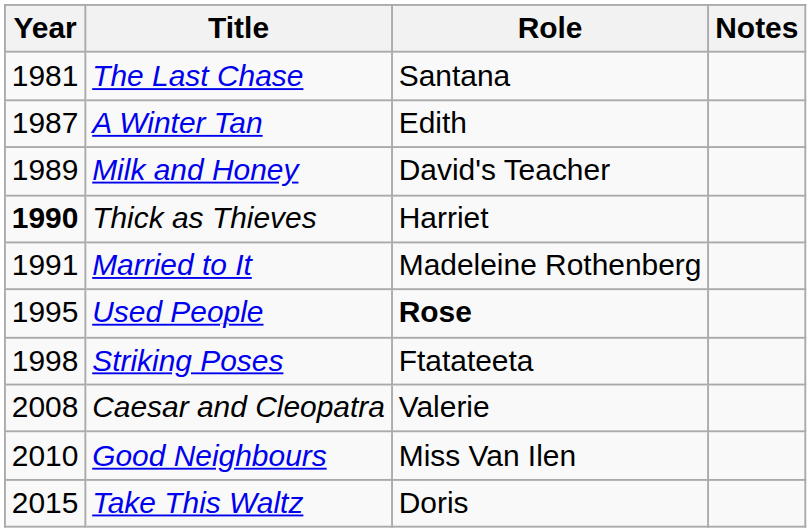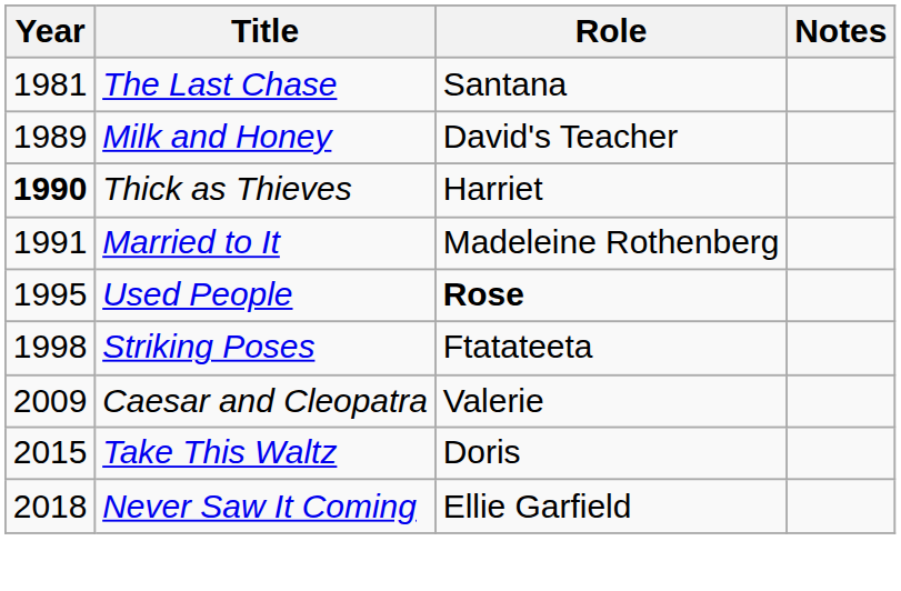 <table class="wikitable sortable">
 <tr>
 <th>Year</th>
 <th>Title</th>
 <th>Role</th>
 <th class="unsortable">Notes</th>
 </tr>
 <tr>
 <td>1981</td>
 <td data-sort-value="Last Chase, The"><em><a href='#'>The Last Chase</a></em></td>
 <td>Santana</td>
-<td></td>
-</tr>
-<tr>
-<td>1987</td>
-<td data-sort-value="Winter Tan, A"><em><a href='#'>A Winter Tan</a></em></td>
-<td>Edith</td>
 <td></td>
 </tr>
 <tr>
 <td>1989</td>
 <td><a href='#'><em>Milk and Honey</em></a></td>
 <td>David's Teacher</td>
 <td></td>
 </tr>
 <tr>
 <td><strong>1990</strong></td>
 <td><em>Thick as Thieves</em></td>
 <td>Harriet</td>
 <td></td>
 </tr>
 <tr>
 <td>1991</td>
 <td><em><a href='#'>Married to It</a></em></td>
 <td>Madeleine Rothenberg</td>
 <td></td>
 </tr>
 <tr>
 <td>1995</td>
 <td><em><a href='#'>Used People</a></em></td>
 <td><strong>Rose</strong></td>
 <td></td>
 </tr>
 <tr>
 <td>1998</td>
 <td><em><a href='#'>Striking Poses</a></em></td>
 <td>Ftatateeta</td>
 <td></td>
 </tr>
 <tr>
-<td>2008</td>
+<td>2009</td>
 <td><em>Caesar and Cleopatra</em></td>
 <td>Valerie</td>
-<td></td>
-</tr>
-<tr>
-<td>2010</td>
-<td><a href='#'><em>Good Neighbours</em></a></td>
-<td>Miss Van Ilen</td>
 <td></td>
 </tr>
 <tr>
 <td>2015</td>
 <td><a href='#'><em>Take This Waltz</em></a></td>
 <td>Doris</td>
 <td></td>
 </tr>
+<tr>
+<td>2018</td>
+<td><em><a href='#'>Never Saw It Coming</a></em></td>
+<td>Ellie Garfield</td>
+<td></td>
+</tr>
 </table>
